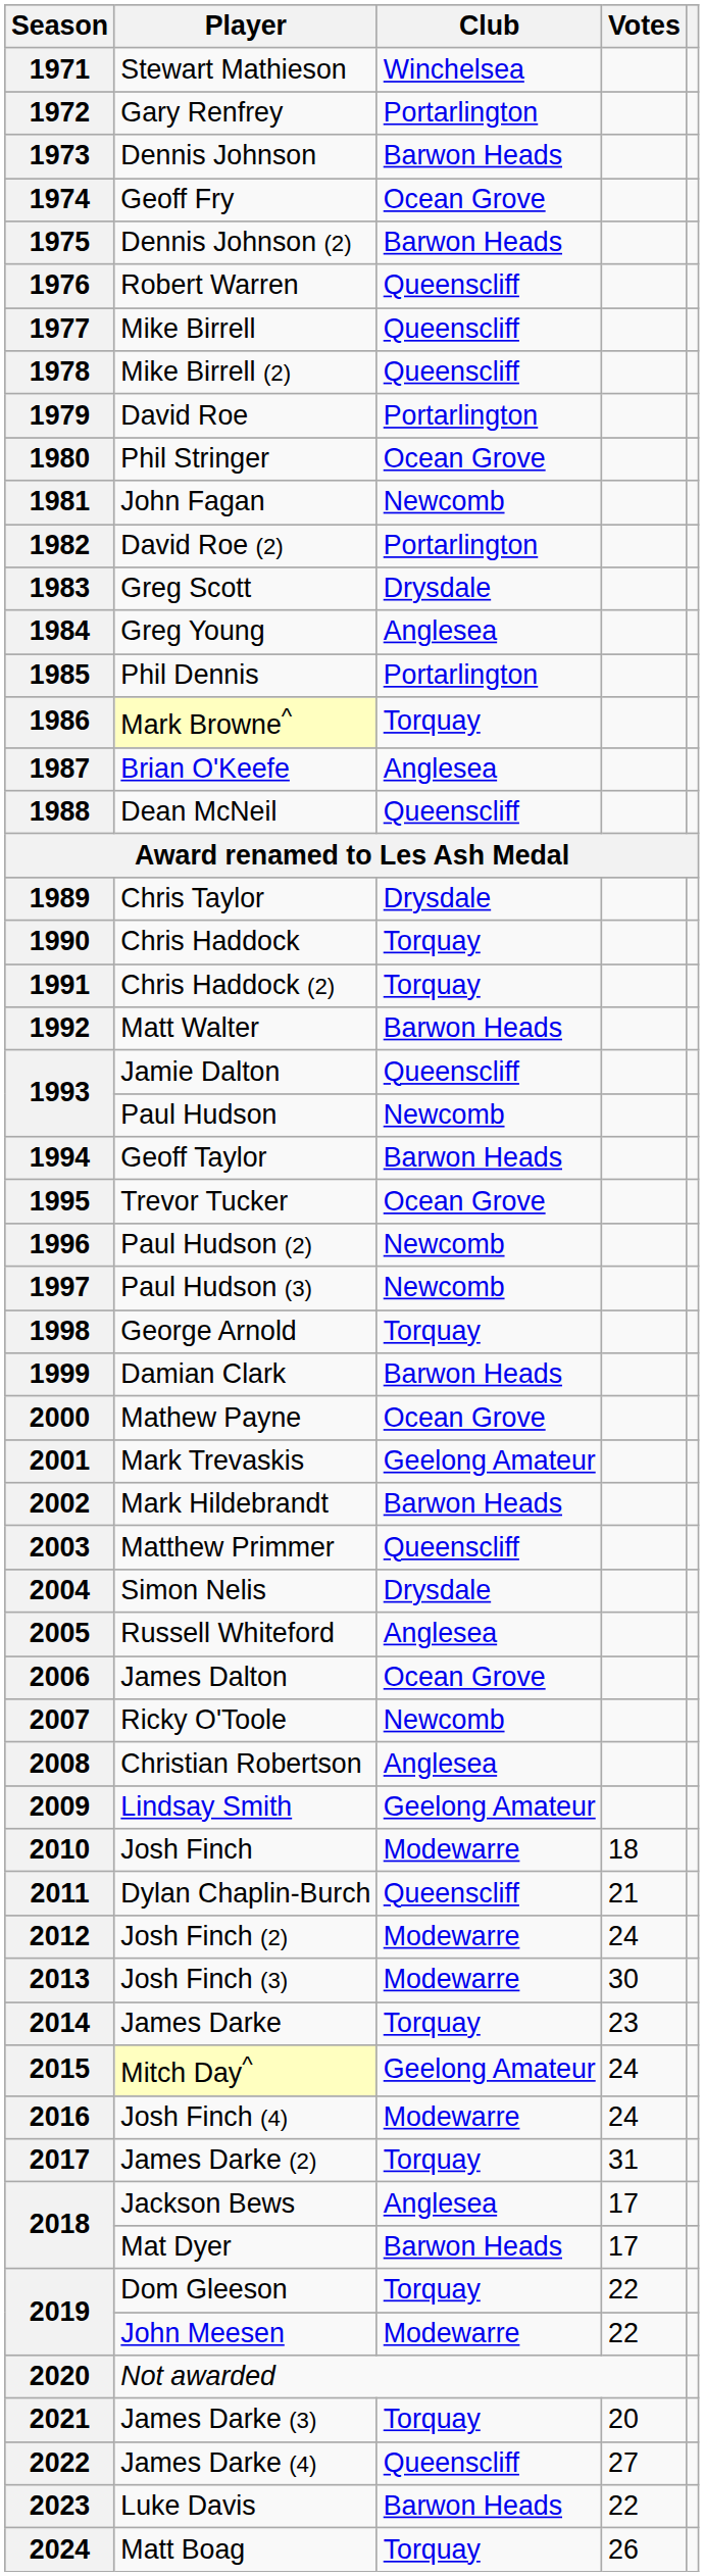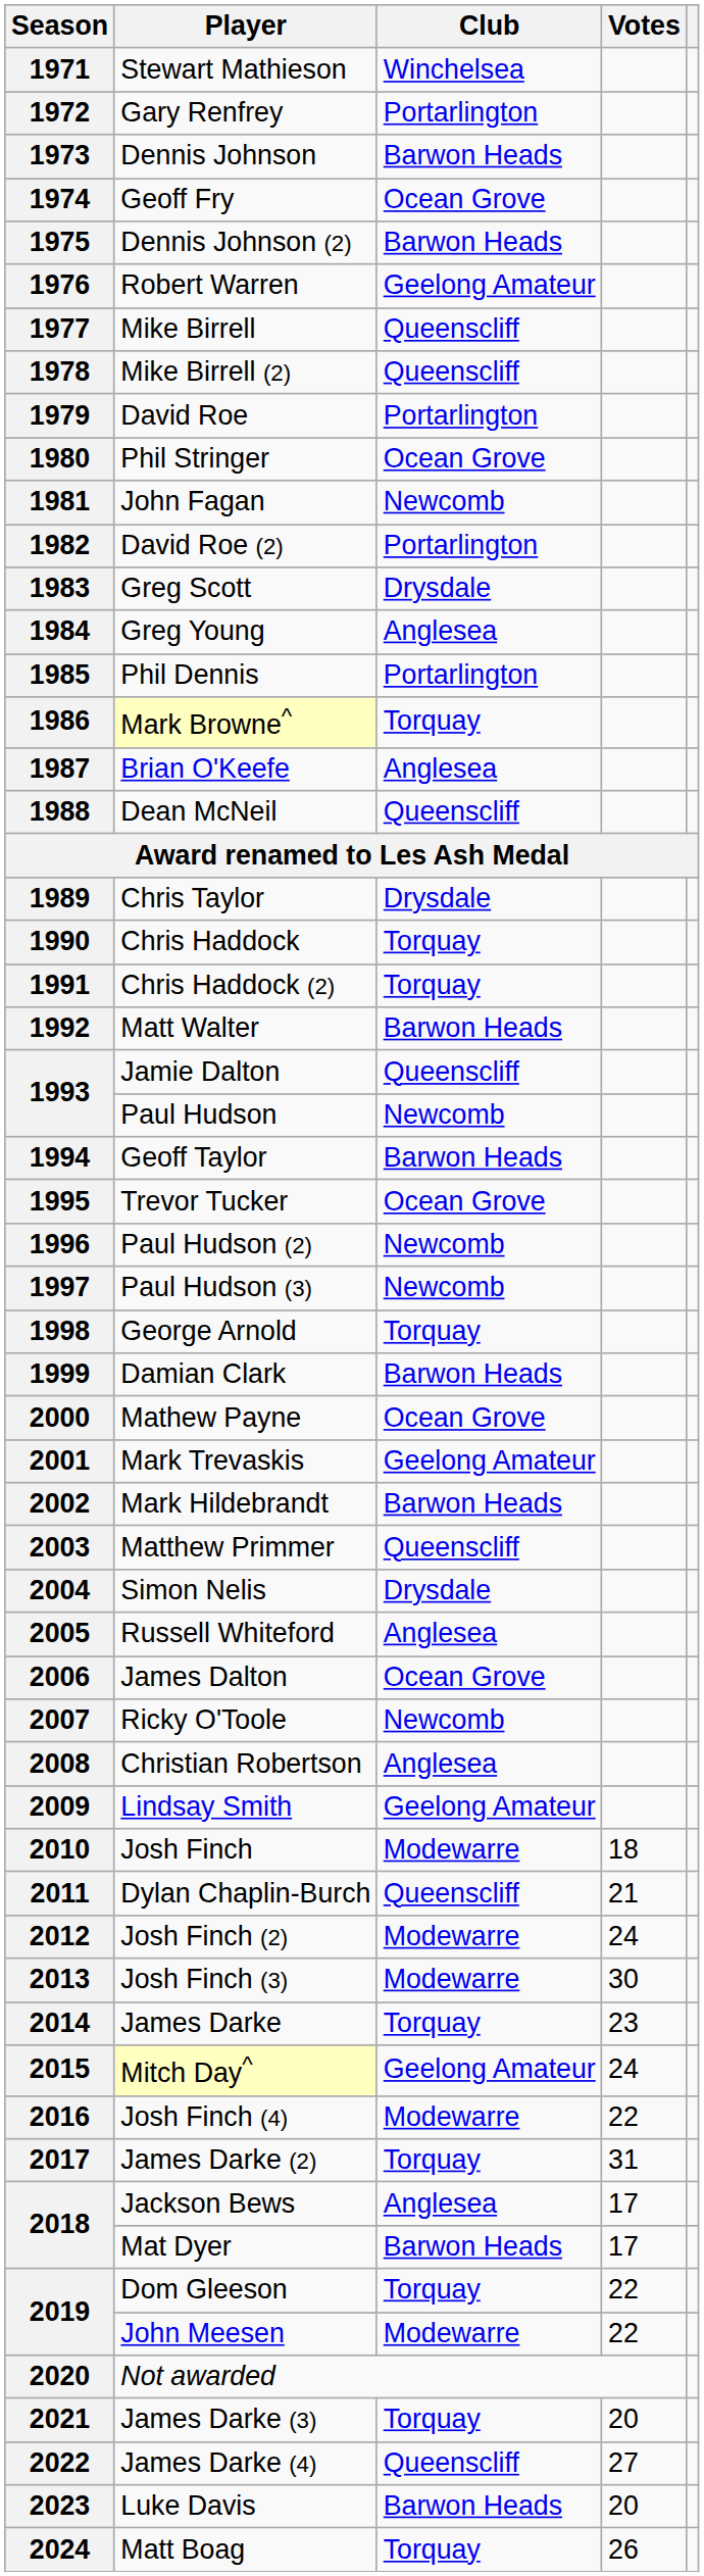 <table class="wikitable sortable">
 <tr>
 <th scope="col">Season</th>
 <th scope="col">Player</th>
 <th scope="col">Club</th>
 <th scope="col">Votes</th>
 <th scope="col"></th>
 </tr>
 <tr>
 <th>1971</th>
 <td>Stewart Mathieson</td>
 <td><a href='#'>Winchelsea</a></td>
 <td></td>
 <td></td>
 </tr>
 <tr>
 <th>1972</th>
 <td>Gary Renfrey</td>
 <td><a href='#'>Portarlington</a></td>
 <td></td>
 <td></td>
 </tr>
 <tr>
 <th>1973</th>
 <td>Dennis Johnson</td>
 <td><a href='#'>Barwon Heads</a></td>
 <td></td>
 <td></td>
 </tr>
 <tr>
 <th>1974</th>
 <td>Geoff Fry</td>
 <td><a href='#'>Ocean Grove</a></td>
 <td></td>
 <td></td>
 </tr>
 <tr>
 <th>1975</th>
 <td>Dennis Johnson <small>(2)</small></td>
 <td><a href='#'>Barwon Heads</a></td>
 <td></td>
 <td></td>
 </tr>
 <tr>
 <th>1976</th>
 <td>Robert Warren</td>
-<td><a href='#'>Queenscliff</a></td>
+<td><a href='#'>Geelong Amateur</a></td>
 <td></td>
 <td></td>
 </tr>
 <tr>
 <th>1977</th>
 <td>Mike Birrell</td>
 <td><a href='#'>Queenscliff</a></td>
 <td></td>
 <td></td>
 </tr>
 <tr>
 <th>1978</th>
 <td>Mike Birrell <small>(2)</small></td>
 <td><a href='#'>Queenscliff</a></td>
 <td></td>
 <td></td>
 </tr>
 <tr>
 <th>1979</th>
 <td>David Roe</td>
 <td><a href='#'>Portarlington</a></td>
 <td></td>
 <td></td>
 </tr>
 <tr>
 <th>1980</th>
 <td>Phil Stringer</td>
 <td><a href='#'>Ocean Grove</a></td>
 <td></td>
 <td></td>
 </tr>
 <tr>
 <th>1981</th>
 <td>John Fagan</td>
 <td><a href='#'>Newcomb</a></td>
 <td></td>
 <td></td>
 </tr>
 <tr>
 <th>1982</th>
 <td>David Roe <small>(2)</small></td>
 <td><a href='#'>Portarlington</a></td>
 <td></td>
 <td></td>
 </tr>
 <tr>
 <th>1983</th>
 <td>Greg Scott</td>
 <td><a href='#'>Drysdale</a></td>
 <td></td>
 <td></td>
 </tr>
 <tr>
 <th>1984</th>
 <td>Greg Young</td>
 <td><a href='#'>Anglesea</a></td>
 <td></td>
 <td></td>
 </tr>
 <tr>
 <th>1985</th>
 <td>Phil Dennis</td>
 <td><a href='#'>Portarlington</a></td>
 <td></td>
 <td></td>
 </tr>
 <tr>
 <th>1986</th>
 <td style="background:#FFFFC0">Mark Browne<sup>^</sup></td>
 <td><a href='#'>Torquay</a></td>
 <td></td>
 <td></td>
 </tr>
 <tr>
 <th>1987</th>
 <td><a href='#'>Brian O'Keefe</a></td>
 <td><a href='#'>Anglesea</a></td>
 <td></td>
 <td></td>
 </tr>
 <tr>
 <th>1988</th>
 <td>Dean McNeil</td>
 <td><a href='#'>Queenscliff</a></td>
 <td></td>
 <td></td>
 </tr>
 <tr>
 <th colspan="5">Award renamed to Les Ash Medal</th>
 </tr>
 <tr>
 <th>1989</th>
 <td>Chris Taylor</td>
 <td><a href='#'>Drysdale</a></td>
 <td></td>
 <td></td>
 </tr>
 <tr>
 <th>1990</th>
 <td>Chris Haddock</td>
 <td><a href='#'>Torquay</a></td>
 <td></td>
 <td></td>
 </tr>
 <tr>
 <th>1991</th>
 <td>Chris Haddock <small>(2)</small></td>
 <td><a href='#'>Torquay</a></td>
 <td></td>
 <td></td>
 </tr>
 <tr>
 <th>1992</th>
 <td>Matt Walter</td>
 <td><a href='#'>Barwon Heads</a></td>
 <td></td>
 <td></td>
 </tr>
 <tr>
 <th rowspan="2">1993</th>
 <td>Jamie Dalton</td>
 <td><a href='#'>Queenscliff</a></td>
 <td></td>
 <td></td>
 </tr>
 <tr>
 <td>Paul Hudson</td>
 <td><a href='#'>Newcomb</a></td>
 <td></td>
 <td></td>
 </tr>
 <tr>
 <th>1994</th>
 <td>Geoff Taylor</td>
 <td><a href='#'>Barwon Heads</a></td>
 <td></td>
 <td></td>
 </tr>
 <tr>
 <th>1995</th>
 <td>Trevor Tucker</td>
 <td><a href='#'>Ocean Grove</a></td>
 <td></td>
 <td></td>
 </tr>
 <tr>
 <th>1996</th>
 <td>Paul Hudson <small>(2)</small></td>
 <td><a href='#'>Newcomb</a></td>
 <td></td>
 <td></td>
 </tr>
 <tr>
 <th>1997</th>
 <td>Paul Hudson <small>(3)</small></td>
 <td><a href='#'>Newcomb</a></td>
 <td></td>
 <td></td>
 </tr>
 <tr>
 <th>1998</th>
 <td>George Arnold</td>
 <td><a href='#'>Torquay</a></td>
 <td></td>
 <td></td>
 </tr>
 <tr>
 <th>1999</th>
 <td>Damian Clark</td>
 <td><a href='#'>Barwon Heads</a></td>
 <td></td>
 <td></td>
 </tr>
 <tr>
 <th>2000</th>
 <td>Mathew Payne</td>
 <td><a href='#'>Ocean Grove</a></td>
 <td></td>
 <td></td>
 </tr>
 <tr>
 <th>2001</th>
 <td>Mark Trevaskis</td>
 <td><a href='#'>Geelong Amateur</a></td>
 <td></td>
 <td></td>
 </tr>
 <tr>
 <th>2002</th>
 <td>Mark Hildebrandt</td>
 <td><a href='#'>Barwon Heads</a></td>
 <td></td>
 <td></td>
 </tr>
 <tr>
 <th>2003</th>
 <td>Matthew Primmer</td>
 <td><a href='#'>Queenscliff</a></td>
 <td></td>
 <td></td>
 </tr>
 <tr>
 <th>2004</th>
 <td>Simon Nelis</td>
 <td><a href='#'>Drysdale</a></td>
 <td></td>
 <td></td>
 </tr>
 <tr>
 <th>2005</th>
 <td>Russell Whiteford</td>
 <td><a href='#'>Anglesea</a></td>
 <td></td>
 <td></td>
 </tr>
 <tr>
 <th>2006</th>
 <td>James Dalton</td>
 <td><a href='#'>Ocean Grove</a></td>
 <td></td>
 <td></td>
 </tr>
 <tr>
 <th>2007</th>
 <td>Ricky O'Toole</td>
 <td><a href='#'>Newcomb</a></td>
 <td></td>
 <td></td>
 </tr>
 <tr>
 <th>2008</th>
 <td>Christian Robertson</td>
 <td><a href='#'>Anglesea</a></td>
 <td></td>
 <td></td>
 </tr>
 <tr>
 <th>2009</th>
 <td><a href='#'>Lindsay Smith</a></td>
 <td><a href='#'>Geelong Amateur</a></td>
 <td></td>
 <td></td>
 </tr>
 <tr>
 <th>2010</th>
 <td>Josh Finch</td>
 <td><a href='#'>Modewarre</a></td>
 <td>18</td>
 <td></td>
 </tr>
 <tr>
 <th>2011</th>
 <td>Dylan Chaplin-Burch</td>
 <td><a href='#'>Queenscliff</a></td>
 <td>21</td>
 <td></td>
 </tr>
 <tr>
 <th>2012</th>
 <td>Josh Finch <small>(2)</small></td>
 <td><a href='#'>Modewarre</a></td>
 <td>24</td>
 <td></td>
 </tr>
 <tr>
 <th>2013</th>
 <td>Josh Finch <small>(3)</small></td>
 <td><a href='#'>Modewarre</a></td>
 <td>30</td>
 <td></td>
 </tr>
 <tr>
 <th>2014</th>
 <td>James Darke</td>
 <td><a href='#'>Torquay</a></td>
 <td>23</td>
 <td></td>
 </tr>
 <tr>
 <th>2015</th>
 <td style="background:#FFFFC0">Mitch Day<sup>^</sup></td>
 <td><a href='#'>Geelong Amateur</a></td>
 <td>24</td>
 <td></td>
 </tr>
 <tr>
 <th>2016</th>
 <td>Josh Finch <small>(4)</small></td>
 <td><a href='#'>Modewarre</a></td>
-<td>24</td>
+<td>22</td>
 <td></td>
 </tr>
 <tr>
 <th>2017</th>
 <td>James Darke <small>(2)</small></td>
 <td><a href='#'>Torquay</a></td>
 <td>31</td>
 <td></td>
 </tr>
 <tr>
 <th rowspan="2">2018</th>
 <td>Jackson Bews</td>
 <td><a href='#'>Anglesea</a></td>
 <td>17</td>
 <td></td>
 </tr>
 <tr>
 <td>Mat Dyer</td>
 <td><a href='#'>Barwon Heads</a></td>
 <td>17</td>
 <td></td>
 </tr>
 <tr>
 <th rowspan="2">2019</th>
 <td>Dom Gleeson</td>
 <td><a href='#'>Torquay</a></td>
 <td>22</td>
 <td></td>
 </tr>
 <tr>
 <td><a href='#'>John Meesen</a></td>
 <td><a href='#'>Modewarre</a></td>
 <td>22</td>
 <td></td>
 </tr>
 <tr>
 <th>2020</th>
 <td colspan="3"><em>Not awarded</em></td>
 <td></td>
 </tr>
 <tr>
 <th>2021</th>
 <td>James Darke <small>(3)</small></td>
 <td><a href='#'>Torquay</a></td>
 <td>20</td>
 <td></td>
 </tr>
 <tr>
 <th>2022</th>
 <td>James Darke <small>(4)</small></td>
 <td><a href='#'>Queenscliff</a></td>
 <td>27</td>
 <td></td>
 </tr>
 <tr>
 <th>2023</th>
 <td>Luke Davis</td>
 <td><a href='#'>Barwon Heads</a></td>
-<td>22</td>
+<td>20</td>
 <td></td>
 </tr>
 <tr>
 <th>2024</th>
 <td>Matt Boag</td>
 <td><a href='#'>Torquay</a></td>
 <td>26</td>
 <td></td>
 </tr>
 </table>
